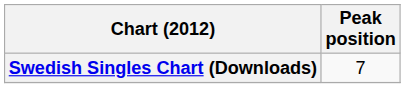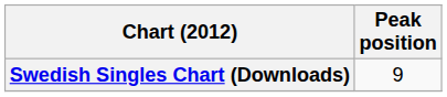 <table class="wikitable sortable plainrowheaders">
 <tr>
 <th scope="col">Chart (2012)</th>
 <th scope="col">Peak<br>position</th>
 </tr>
 <tr>
 <th scope=row><a href='#'>Swedish Singles Chart</a> (Downloads)</th>
-<td style="text-align:center;">7</td>
+<td style="text-align:center;">9</td>
 </tr>
 <tr>
 </tr>
 </table>
